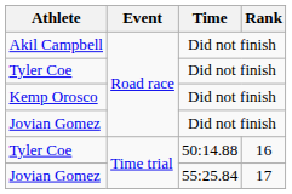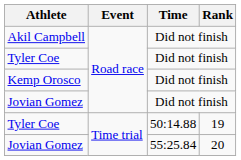 <table class=wikitable style=font-size:90%;text-align:center>
 <tr>
 <th>Athlete</th>
 <th>Event</th>
 <th>Time</th>
 <th>Rank</th>
 </tr>
 <tr>
 <td style="text-align:left"><a href='#'>Akil Campbell</a></td>
 <td style="text-align:left" rowspan=4><a href='#'>Road race</a></td>
 <td colspan=2>Did not finish</td>
 </tr>
 <tr>
 <td style="text-align:left"><a href='#'>Tyler Coe</a></td>
 <td colspan=2>Did not finish</td>
 </tr>
 <tr>
 <td style="text-align:left"><a href='#'>Kemp Orosco</a></td>
 <td colspan=2>Did not finish</td>
 </tr>
 <tr>
 <td style="text-align:left"><a href='#'>Jovian Gomez</a></td>
 <td colspan=2>Did not finish</td>
 </tr>
 <tr>
 <td style="text-align:left"><a href='#'>Tyler Coe</a></td>
 <td style="text-align:left" rowspan=2><a href='#'>Time trial</a></td>
 <td>50:14.88</td>
-<td>16</td>
+<td>19</td>
 </tr>
 <tr>
 <td style="text-align:left"><a href='#'>Jovian Gomez</a></td>
 <td>55:25.84</td>
-<td>17</td>
+<td>20</td>
 </tr>
 </table>
